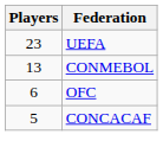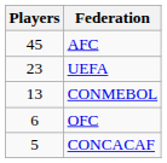 <table class="wikitable">
 <tr>
 <th>Players</th>
 <th>Federation</th>
+</tr>
+<tr>
+<td align="center">45</td>
+<td><a href='#'>AFC</a></td>
 </tr>
 <tr>
 <td align="center">23</td>
 <td><a href='#'>UEFA</a></td>
 </tr>
 <tr>
 <td align="center">13</td>
 <td><a href='#'>CONMEBOL</a></td>
 </tr>
 <tr>
 <td align="center">6</td>
 <td><a href='#'>OFC</a></td>
 </tr>
 <tr>
 <td align="center">5</td>
 <td><a href='#'>CONCACAF</a></td>
 </tr>
 </table>
